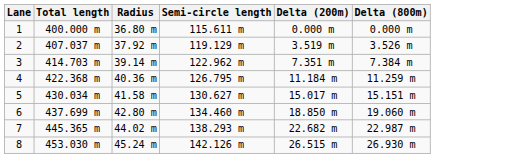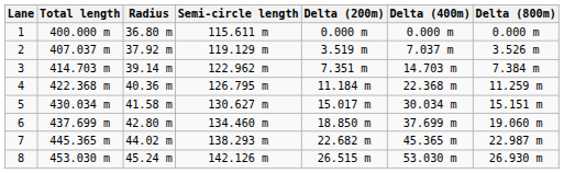 <table class="wikitable" style="text-align:center">
 <tr>
 <th>Lane</th>
 <th>Total length</th>
 <th>Radius</th>
 <th>Semi-circle length</th>
 <th>Delta (200m)</th>
+<th>Delta (400m)</th>
 <th>Delta (800m)</th>
 </tr>
 <tr>
 <td>1</td>
 <td>400.000 m</td>
 <td>36.80 m</td>
 <td>115.611 m</td>
 <td>0.000 m</td>
 <td>0.000 m</td>
+<td>0.000 m</td>
 </tr>
 <tr>
 <td>2</td>
 <td>407.037 m</td>
 <td>37.92 m</td>
 <td>119.129 m</td>
 <td>3.519 m</td>
+<td>7.037 m</td>
 <td>3.526 m</td>
 </tr>
 <tr>
 <td>3</td>
 <td>414.703 m</td>
 <td>39.14 m</td>
 <td>122.962 m</td>
 <td>7.351 m</td>
+<td>14.703 m</td>
 <td>7.384 m</td>
 </tr>
 <tr>
 <td>4</td>
 <td>422.368 m</td>
 <td>40.36 m</td>
 <td>126.795 m</td>
 <td>11.184 m</td>
+<td>22.368 m</td>
 <td>11.259 m</td>
 </tr>
 <tr>
 <td>5</td>
 <td>430.034 m</td>
 <td>41.58 m</td>
 <td>130.627 m</td>
 <td>15.017 m</td>
+<td>30.034 m</td>
 <td>15.151 m</td>
 </tr>
 <tr>
 <td>6</td>
 <td>437.699 m</td>
 <td>42.80 m</td>
 <td>134.460 m</td>
 <td>18.850 m</td>
+<td>37.699 m</td>
 <td>19.060 m</td>
 </tr>
 <tr>
 <td>7</td>
 <td>445.365 m</td>
 <td>44.02 m</td>
 <td>138.293 m</td>
 <td>22.682 m</td>
+<td>45.365 m</td>
 <td>22.987 m</td>
 </tr>
 <tr>
 <td>8</td>
 <td>453.030 m</td>
 <td>45.24 m</td>
 <td>142.126 m</td>
 <td>26.515 m</td>
+<td>53.030 m</td>
 <td>26.930 m</td>
 </tr>
 </table>
